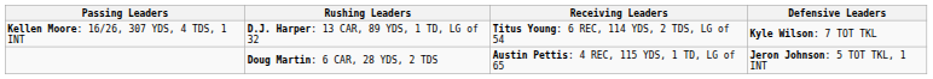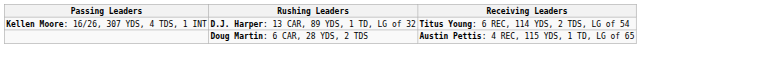 <table class="wikitable">
 <tr>
 <th>Passing Leaders</th>
 <th>Rushing Leaders</th>
 <th>Receiving Leaders</th>
-<th>Defensive Leaders</th>
 </tr>
 <tr>
 <td><strong>Kellen Moore</strong>: 16/26, 307 YDS, 4 TDS, 1 INT</td>
 <td><strong>D.J. Harper</strong>: 13 CAR, 89 YDS, 1 TD, LG of 32</td>
 <td><strong>Titus Young</strong>: 6 REC, 114 YDS, 2 TDS, LG of 54</td>
-<td><strong>Kyle Wilson</strong>: 7 TOT TKL</td>
 </tr>
 <tr>
 <td></td>
 <td><strong>Doug Martin</strong>: 6 CAR, 28 YDS, 2 TDS</td>
 <td><strong>Austin Pettis</strong>: 4 REC, 115 YDS, 1 TD, LG of 65</td>
-<td><strong>Jeron Johnson</strong>: 5 TOT TKL, 1 INT</td>
 </tr>
 </table>
